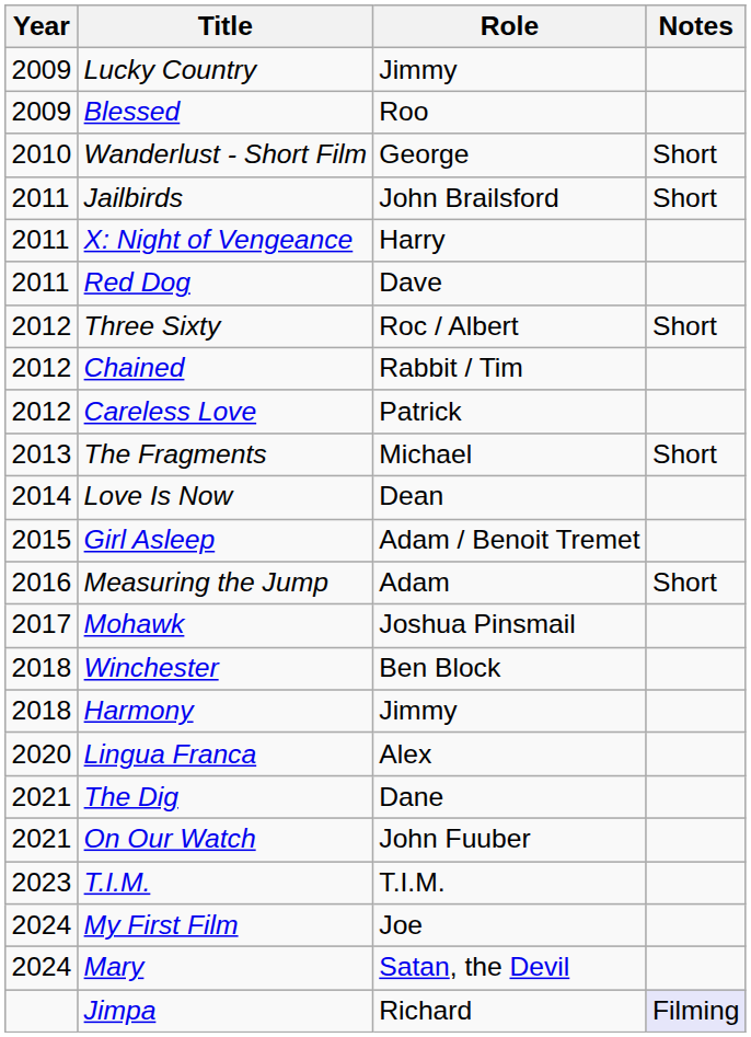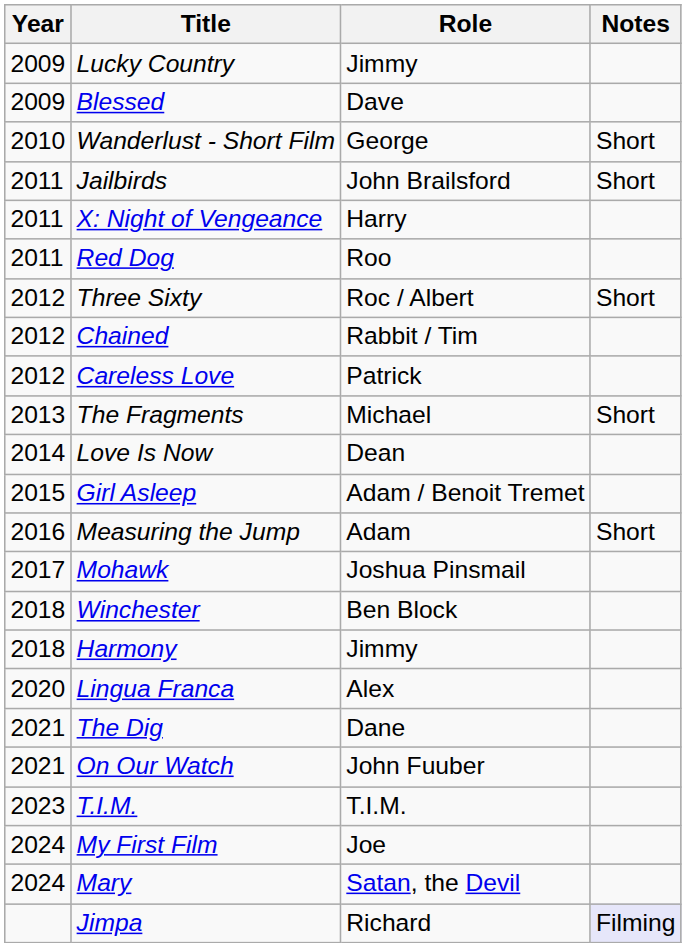 <table class="wikitable sortable">
 <tr>
 <th>Year</th>
 <th>Title</th>
 <th>Role</th>
 <th>Notes</th>
 </tr>
 <tr>
 <td>2009</td>
 <td><em>Lucky Country</em></td>
 <td>Jimmy</td>
 <td></td>
 </tr>
 <tr>
 <td>2009</td>
 <td><em><a href='#'>Blessed</a></em></td>
-<td>Roo</td>
+<td>Dave</td>
 <td></td>
 </tr>
 <tr>
 <td>2010</td>
 <td><em>Wanderlust - Short Film</em></td>
 <td>George</td>
 <td>Short</td>
 </tr>
 <tr>
 <td>2011</td>
 <td><em>Jailbirds</em></td>
 <td>John Brailsford</td>
 <td>Short</td>
 </tr>
 <tr>
 <td>2011</td>
 <td><em><a href='#'>X: Night of Vengeance</a></em></td>
 <td>Harry</td>
 <td></td>
 </tr>
 <tr>
 <td>2011</td>
 <td><em><a href='#'>Red Dog</a></em></td>
-<td>Dave</td>
+<td>Roo</td>
 <td></td>
 </tr>
 <tr>
 <td>2012</td>
 <td><em>Three Sixty</em></td>
 <td>Roc / Albert</td>
 <td>Short</td>
 </tr>
 <tr>
 <td>2012</td>
 <td><em><a href='#'>Chained</a></em></td>
 <td>Rabbit / Tim</td>
 <td></td>
 </tr>
 <tr>
 <td>2012</td>
 <td><em><a href='#'>Careless Love</a></em></td>
 <td>Patrick</td>
 <td></td>
 </tr>
 <tr>
 <td>2013</td>
 <td><em>The Fragments</em></td>
 <td>Michael</td>
 <td>Short</td>
 </tr>
 <tr>
 <td>2014</td>
 <td><em>Love Is Now</em></td>
 <td>Dean</td>
 <td></td>
 </tr>
 <tr>
 <td>2015</td>
 <td><em><a href='#'>Girl Asleep</a></em></td>
 <td>Adam / Benoit Tremet</td>
 <td></td>
 </tr>
 <tr>
 <td>2016</td>
 <td><em>Measuring the Jump</em></td>
 <td>Adam</td>
 <td>Short</td>
 </tr>
 <tr>
 <td>2017</td>
 <td><em><a href='#'>Mohawk</a></em></td>
 <td>Joshua Pinsmail</td>
 <td></td>
 </tr>
 <tr>
 <td>2018</td>
 <td><em><a href='#'>Winchester</a></em></td>
 <td>Ben Block</td>
 <td></td>
 </tr>
 <tr>
 <td>2018</td>
 <td><em><a href='#'>Harmony</a></em></td>
 <td>Jimmy</td>
 <td></td>
 </tr>
 <tr>
 <td>2020</td>
 <td><em><a href='#'>Lingua Franca</a></em></td>
 <td>Alex</td>
 <td></td>
 </tr>
 <tr>
 <td>2021</td>
 <td><a href='#'><em>The Dig</em></a></td>
 <td>Dane</td>
 <td></td>
 </tr>
 <tr>
 <td>2021</td>
 <td><em><a href='#'>On Our Watch</a></em></td>
 <td>John Fuuber</td>
 <td></td>
 </tr>
 <tr>
 <td>2023</td>
 <td><em><a href='#'>T.I.M.</a></em></td>
 <td>T.I.M.</td>
 <td></td>
 </tr>
 <tr>
 <td>2024</td>
 <td><em><a href='#'>My First Film</a></em></td>
 <td>Joe</td>
 <td></td>
 </tr>
 <tr>
 <td>2024</td>
 <td><em><a href='#'>Mary</a></em></td>
 <td><a href='#'>Satan</a>, the <a href='#'>Devil</a></td>
 </tr>
 <tr>
 <td></td>
 <td><em><a href='#'>Jimpa</a></em></td>
 <td>Richard</td>
 <td style="background: lavender;">Filming</td>
 </tr>
 </table>
